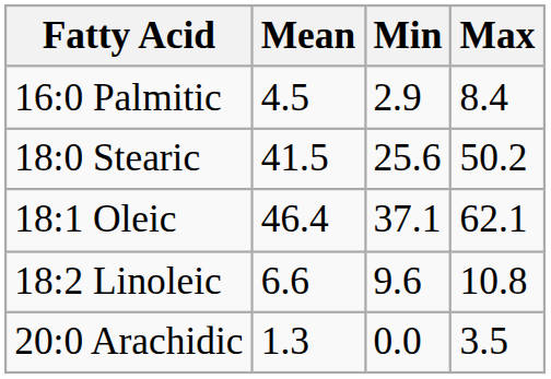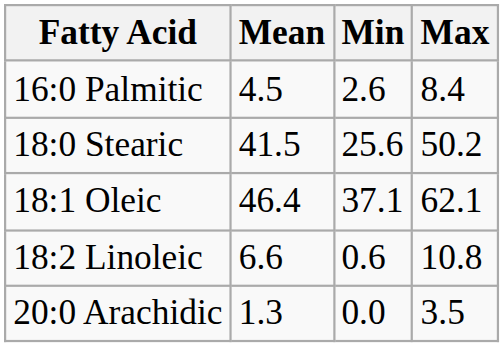 <table class="wikitable">
 <tr>
 <th>Fatty Acid</th>
 <th>Mean</th>
 <th>Min</th>
 <th>Max</th>
 </tr>
 <tr>
 <td>16:0 Palmitic</td>
 <td>4.5</td>
-<td>2.9</td>
+<td>2.6</td>
 <td>8.4</td>
 </tr>
 <tr>
 <td>18:0 Stearic</td>
 <td>41.5</td>
 <td>25.6</td>
 <td>50.2</td>
 </tr>
 <tr>
 <td>18:1 Oleic</td>
 <td>46.4</td>
 <td>37.1</td>
 <td>62.1</td>
 </tr>
 <tr>
 <td>18:2 Linoleic</td>
 <td>6.6</td>
-<td>9.6</td>
+<td>0.6</td>
 <td>10.8</td>
 </tr>
 <tr>
 <td>20:0 Arachidic</td>
 <td>1.3</td>
 <td>0.0</td>
 <td>3.5</td>
 </tr>
 </table>
